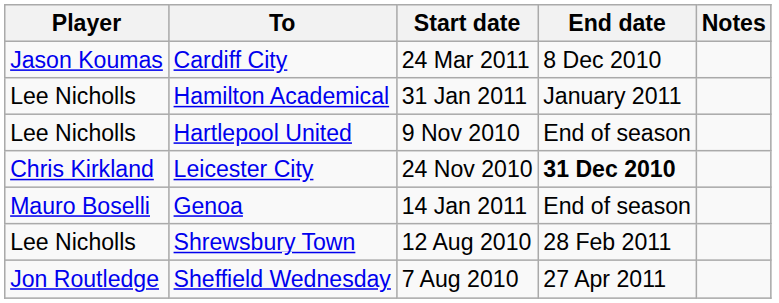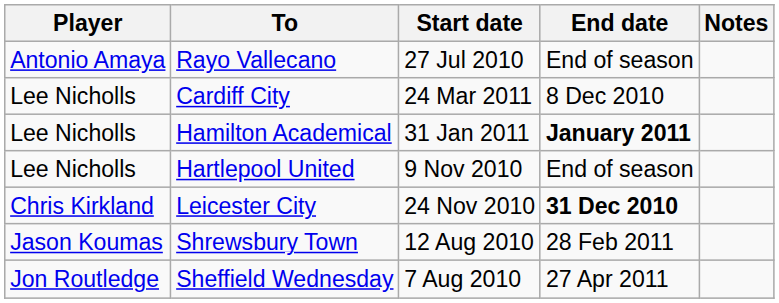 <table class="wikitable" style="text-align:center; font-size:95%; text-align:left">
 <tr>
 <th>Player</th>
 <th>To</th>
 <th>Start date</th>
 <th>End date</th>
 <th>Notes</th>
 </tr>
 <tr --->
-<td> <a href='#'>Jason Koumas</a></td>
+<td> <a href='#'>Antonio Amaya</a></td>
+<td> <a href='#'>Rayo Vallecano</a></td>
+<td>27 Jul 2010</td>
+<td>End of season</td>
+<td align="center"></td>
+</tr>
+<tr --->
+<td> Lee Nicholls</td>
 <td> <a href='#'>Cardiff City</a></td>
 <td>24 Mar 2011</td>
 <td>8 Dec 2010</td>
 <td align="center"></td>
 </tr>
 <tr --->
 <td> Lee Nicholls</td>
 <td> <a href='#'>Hamilton Academical</a></td>
 <td>31 Jan 2011</td>
-<td>January 2011</td>
+<td><strong>January 2011</strong></td>
 <td align="center"></td>
 </tr>
 <tr --->
 <td> Lee Nicholls</td>
 <td> <a href='#'>Hartlepool United</a></td>
 <td>9 Nov 2010</td>
 <td>End of season</td>
 <td align="center"></td>
 </tr>
 <tr --->
 <td> <a href='#'>Chris Kirkland</a></td>
 <td> <a href='#'>Leicester City</a></td>
 <td>24 Nov 2010</td>
 <td><strong>31 Dec 2010</strong></td>
 <td align="center"></td>
 </tr>
 <tr --->
-<td> <a href='#'>Mauro Boselli</a></td>
-<td> <a href='#'>Genoa</a></td>
-<td>14 Jan 2011</td>
-<td>End of season</td>
-<td align="center"></td>
-</tr>
-<tr --->
-<td> Lee Nicholls</td>
+<td> <a href='#'>Jason Koumas</a></td>
 <td> <a href='#'>Shrewsbury Town</a></td>
 <td>12 Aug 2010</td>
 <td>28 Feb 2011</td>
 <td align="center"></td>
 </tr>
 <tr --->
 <td> <a href='#'>Jon Routledge</a></td>
 <td> <a href='#'>Sheffield Wednesday</a></td>
 <td>7 Aug 2010</td>
 <td>27 Apr 2011</td>
 <td align="center"></td>
 </tr>
 </table>
